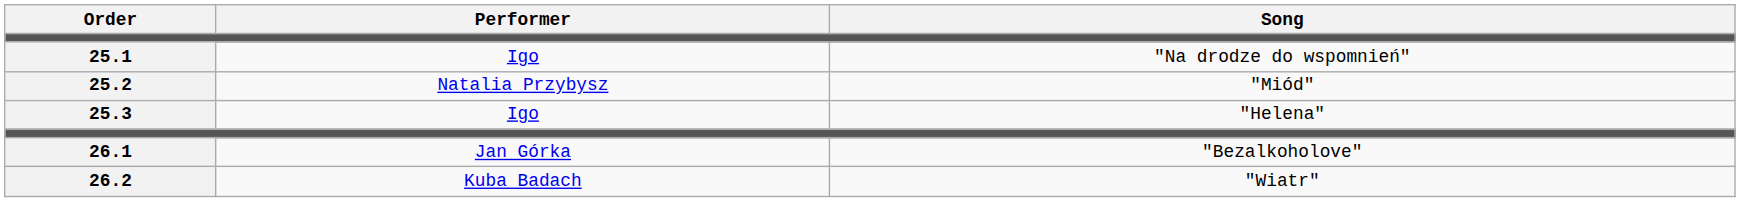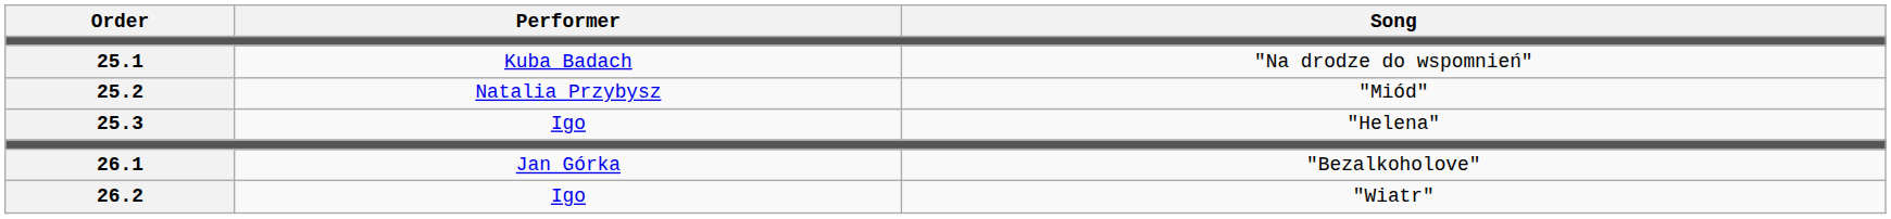 <table class="wikitable" style="text-align:center; width:100%">
 <tr>
 <th>Order</th>
 <th>Performer</th>
 <th>Song</th>
 </tr>
 <tr>
 <td colspan="10" style="background:#555"></td>
 </tr>
 <tr>
 <th>25.1</th>
-<td><a href='#'>Igo</a></td>
+<td><a href='#'>Kuba Badach</a></td>
 <td>"Na drodze do wspomnień"</td>
 </tr>
 <tr>
 <th>25.2</th>
 <td><a href='#'>Natalia Przybysz</a></td>
 <td>"Miód"</td>
 </tr>
 <tr>
 <th>25.3</th>
 <td><a href='#'>Igo</a></td>
 <td>"Helena"</td>
 </tr>
 <tr>
 <td colspan="10" style="background:#555"></td>
 </tr>
 <tr>
 <th>26.1</th>
 <td><a href='#'>Jan Górka</a></td>
 <td>"Bezalkoholove"</td>
 </tr>
 <tr>
 <th>26.2</th>
-<td><a href='#'>Kuba Badach</a></td>
+<td><a href='#'>Igo</a></td>
 <td>"Wiatr"</td>
 </tr>
 </table>
